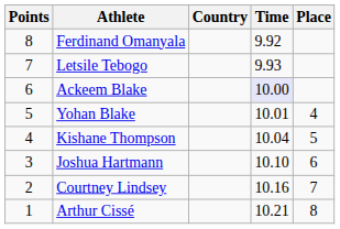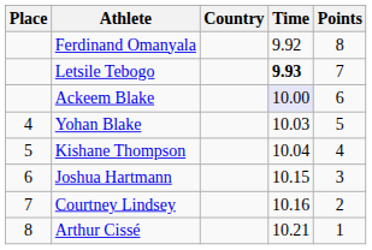 <table class="wikitable">
 <tr>
-<th>Points</th>
+<th>Place</th>
 <th>Athlete</th>
 <th>Country</th>
 <th>Time</th>
-<th>Place</th>
+<th>Points</th>
+</tr>
+<tr>
+<td align=center></td>
+<td><a href='#'>Ferdinand Omanyala</a></td>
+<td></td>
+<td>9.92</td>
+<td align=center>8</td>
+</tr>
+<tr>
+<td align=center></td>
+<td><a href='#'>Letsile Tebogo</a></td>
+<td></td>
+<td><strong>9.93</strong></td>
+<td align=center>7</td>
+</tr>
+<tr>
+<td align=center></td>
+<td><a href='#'>Ackeem Blake</a></td>
+<td></td>
+<td style="background: lavender;">10.00</td>
+<td align=center>6</td>
+</tr>
+<tr>
+<td align=center>4</td>
+<td><a href='#'>Yohan Blake</a></td>
+<td></td>
+<td>10.03</td>
+<td align=center>5</td>
+</tr>
+<tr>
+<td align=center>5</td>
+<td><a href='#'>Kishane Thompson</a></td>
+<td></td>
+<td>10.04</td>
+<td align=center>4</td>
+</tr>
+<tr>
+<td align=center>6</td>
+<td><a href='#'>Joshua Hartmann</a></td>
+<td></td>
+<td>10.15</td>
+<td align=center>3</td>
+</tr>
+<tr>
+<td align=center>7</td>
+<td><a href='#'>Courtney Lindsey</a></td>
+<td></td>
+<td>10.16</td>
+<td align=center>2</td>
 </tr>
 <tr>
 <td align=center>8</td>
-<td><a href='#'>Ferdinand Omanyala</a></td>
-<td></td>
-<td>9.92</td>
-<td align=center></td>
-</tr>
-<tr>
-<td align=center>7</td>
-<td><a href='#'>Letsile Tebogo</a></td>
-<td></td>
-<td>9.93</td>
-<td align=center></td>
-</tr>
-<tr>
-<td align=center>6</td>
-<td><a href='#'>Ackeem Blake</a></td>
-<td></td>
-<td style="background: lavender;">10.00</td>
-<td align=center></td>
-</tr>
-<tr>
-<td align=center>5</td>
-<td><a href='#'>Yohan Blake</a></td>
-<td></td>
-<td>10.01</td>
-<td align=center>4</td>
-</tr>
-<tr>
-<td align=center>4</td>
-<td><a href='#'>Kishane Thompson</a></td>
-<td></td>
-<td>10.04</td>
-<td align=center>5</td>
-</tr>
-<tr>
-<td align=center>3</td>
-<td><a href='#'>Joshua Hartmann</a></td>
-<td></td>
-<td>10.10</td>
-<td align=center>6</td>
-</tr>
-<tr>
-<td align=center>2</td>
-<td><a href='#'>Courtney Lindsey</a></td>
-<td></td>
-<td>10.16</td>
-<td align=center>7</td>
-</tr>
-<tr>
-<td align=center>1</td>
 <td><a href='#'>Arthur Cissé</a></td>
 <td></td>
 <td>10.21</td>
-<td align=center>8</td>
+<td align=center>1</td>
 </tr>
 </table>
